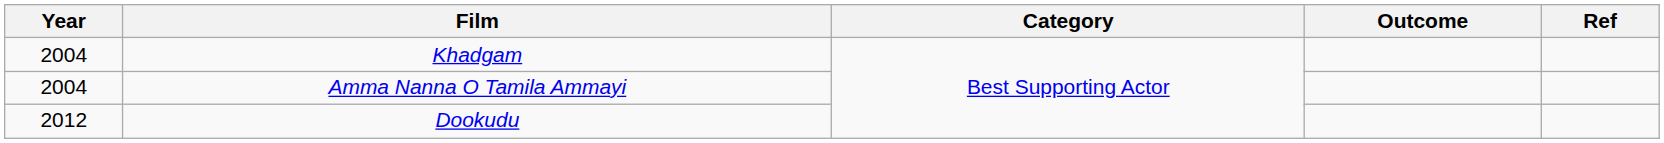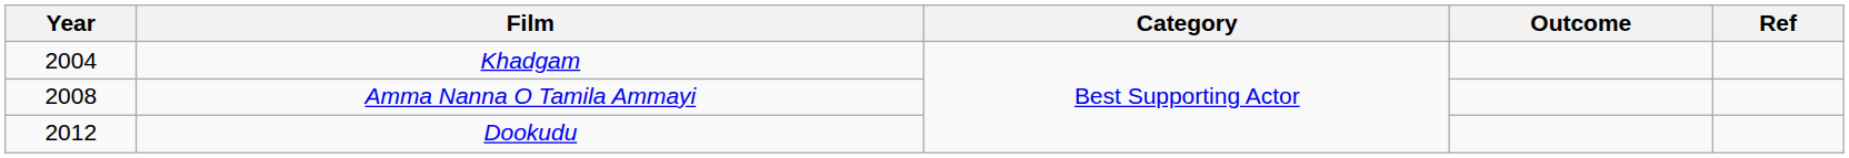 <table class="wikitable" style="width:100%;">
 <tr>
 <th width=5%>Year</th>
 <th style="width:30%;">Film</th>
 <th style="width:20%;">Category</th>
 <th style="width:10%;">Outcome</th>
 <th style="width:5%;">Ref</th>
 </tr>
 <tr>
 <td style="text-align:center;">2004</td>
 <td style="text-align:center;"><em><a href='#'>Khadgam</a></em></td>
 <td rowspan="3" style="text-align:center;"><a href='#'>Best Supporting Actor</a></td>
 <td></td>
 <td></td>
 </tr>
 <tr>
-<td style="text-align:center;">2004</td>
+<td style="text-align:center;">2008</td>
 <td style="text-align:center;"><em><a href='#'>Amma Nanna O Tamila Ammayi</a></em></td>
 <td></td>
 <td></td>
 </tr>
 <tr>
 <td style="text-align:center;">2012</td>
 <td style="text-align:center;"><em><a href='#'>Dookudu</a></em></td>
 <td></td>
 <td></td>
 </tr>
 </table>
